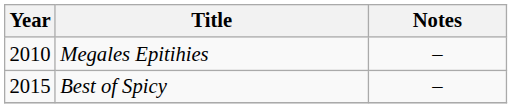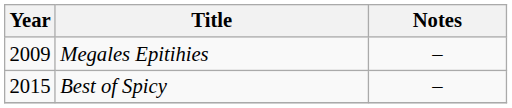 <table class="wikitable">
 <tr>
 <th width="25">Year</th>
 <th width="235">Title</th>
 <th width="100">Notes</th>
 </tr>
 <tr>
-<td align="left">2010</td>
+<td align="left">2009</td>
 <td align="left"><em>Megales Epitihies</em></td>
 <td align="center">–</td>
 </tr>
 <tr>
 <td align="left">2015</td>
 <td align="left"><em>Best of Spicy</em></td>
 <td align="center">–</td>
 </tr>
 <tr>
 </tr>
 </table>
